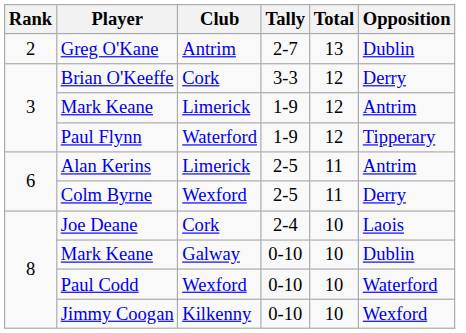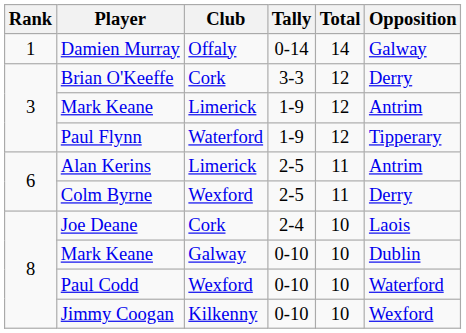 <table class="wikitable">
 <tr>
 <th>Rank</th>
 <th>Player</th>
 <th>Club</th>
 <th>Tally</th>
 <th>Total</th>
 <th>Opposition</th>
 </tr>
 <tr>
-<td rowspan=1 align=center>2</td>
-<td><a href='#'>Greg O'Kane</a></td>
-<td><a href='#'>Antrim</a></td>
-<td align=center>2-7</td>
-<td align=center>13</td>
-<td><a href='#'>Dublin</a></td>
+<td rowspan=1 align=center>1</td>
+<td><a href='#'>Damien Murray</a></td>
+<td><a href='#'>Offaly</a></td>
+<td align=center>0-14</td>
+<td align=center>14</td>
+<td><a href='#'>Galway</a></td>
 </tr>
 <tr>
 <td rowspan=3 align=center>3</td>
 <td><a href='#'>Brian O'Keeffe</a></td>
 <td><a href='#'>Cork</a></td>
 <td align=center>3-3</td>
 <td align=center>12</td>
 <td><a href='#'>Derry</a></td>
 </tr>
 <tr>
 <td><a href='#'>Mark Keane</a></td>
 <td><a href='#'>Limerick</a></td>
 <td align=center>1-9</td>
 <td align=center>12</td>
 <td><a href='#'>Antrim</a></td>
 </tr>
 <tr>
 <td><a href='#'>Paul Flynn</a></td>
 <td><a href='#'>Waterford</a></td>
 <td align=center>1-9</td>
 <td align=center>12</td>
 <td><a href='#'>Tipperary</a></td>
 </tr>
 <tr>
 <td rowspan=2 align=center>6</td>
 <td><a href='#'>Alan Kerins</a></td>
 <td><a href='#'>Limerick</a></td>
 <td align=center>2-5</td>
 <td align=center>11</td>
 <td><a href='#'>Antrim</a></td>
 </tr>
 <tr>
 <td><a href='#'>Colm Byrne</a></td>
 <td><a href='#'>Wexford</a></td>
 <td align=center>2-5</td>
 <td align=center>11</td>
 <td><a href='#'>Derry</a></td>
 </tr>
 <tr>
 <td rowspan=4 align=center>8</td>
 <td><a href='#'>Joe Deane</a></td>
 <td><a href='#'>Cork</a></td>
 <td align=center>2-4</td>
 <td align=center>10</td>
 <td><a href='#'>Laois</a></td>
 </tr>
 <tr>
 <td><a href='#'>Mark Keane</a></td>
 <td><a href='#'>Galway</a></td>
 <td align=center>0-10</td>
 <td align=center>10</td>
 <td><a href='#'>Dublin</a></td>
 </tr>
 <tr>
 <td><a href='#'>Paul Codd</a></td>
 <td><a href='#'>Wexford</a></td>
 <td align=center>0-10</td>
 <td align=center>10</td>
 <td><a href='#'>Waterford</a></td>
 </tr>
 <tr>
 <td><a href='#'>Jimmy Coogan</a></td>
 <td><a href='#'>Kilkenny</a></td>
 <td align=center>0-10</td>
 <td align=center>10</td>
 <td><a href='#'>Wexford</a></td>
 </tr>
 </table>
